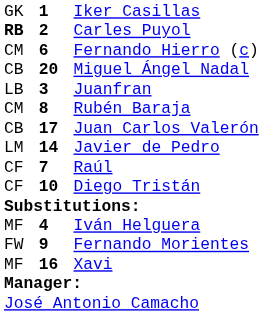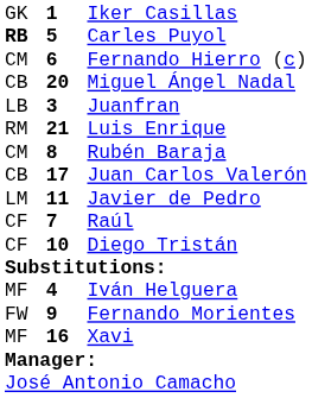 <table style="font-size: 90%" cellspacing="0" cellpadding="0">
 <tr>
 <th width="25"></th>
 <th width="25"></th>
 </tr>
 <tr>
 <td>GK</td>
 <td><strong>1</strong></td>
 <td><a href='#'>Iker Casillas</a></td>
 </tr>
 <tr>
 <td><strong>RB</strong></td>
-<td><strong>2</strong></td>
+<td><strong>5</strong></td>
 <td><a href='#'>Carles Puyol</a></td>
 </tr>
 <tr>
 <td>CM</td>
 <td><strong>6</strong></td>
 <td><a href='#'>Fernando Hierro</a> (<a href='#'>c</a>)</td>
 </tr>
 <tr>
 <td>CB</td>
 <td><strong>20</strong></td>
 <td><a href='#'>Miguel Ángel Nadal</a></td>
 </tr>
 <tr>
 <td>LB</td>
 <td><strong>3</strong></td>
 <td><a href='#'>Juanfran</a></td>
 </tr>
 <tr>
+<td>RM</td>
+<td><strong>21</strong></td>
+<td><a href='#'>Luis Enrique</a></td>
+<td></td>
+<td></td>
+</tr>
+<tr>
 <td>CM</td>
 <td><strong>8</strong></td>
 <td><a href='#'>Rubén Baraja</a></td>
 <td></td>
 </tr>
 <tr>
 <td>CB</td>
 <td><strong>17</strong></td>
 <td><a href='#'>Juan Carlos Valerón</a></td>
 <td></td>
 <td></td>
 </tr>
 <tr>
 <td>LM</td>
-<td><strong>14</strong></td>
+<td><strong>11</strong></td>
 <td><a href='#'>Javier de Pedro</a></td>
 </tr>
 <tr>
 <td>CF</td>
 <td><strong>7</strong></td>
 <td><a href='#'>Raúl</a></td>
 </tr>
 <tr>
 <td>CF</td>
 <td><strong>10</strong></td>
 <td><a href='#'>Diego Tristán</a></td>
 <td></td>
 <td></td>
 </tr>
 <tr>
 <td colspan=3><strong>Substitutions:</strong></td>
 </tr>
 <tr>
 <td>MF</td>
 <td><strong>4</strong></td>
 <td><a href='#'>Iván Helguera</a></td>
 <td></td>
 <td></td>
 </tr>
 <tr>
 <td>FW</td>
 <td><strong>9</strong></td>
 <td><a href='#'>Fernando Morientes</a></td>
 <td></td>
 <td></td>
 </tr>
 <tr>
 <td>MF</td>
 <td><strong>16</strong></td>
 <td><a href='#'>Xavi</a></td>
 <td></td>
 <td></td>
 </tr>
 <tr>
 <td colspan=3><strong>Manager:</strong></td>
 </tr>
 <tr>
 <td colspan="4"><a href='#'>José Antonio Camacho</a></td>
 </tr>
 </table>
